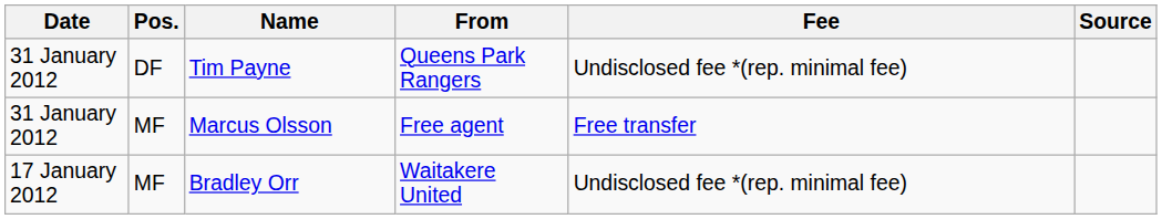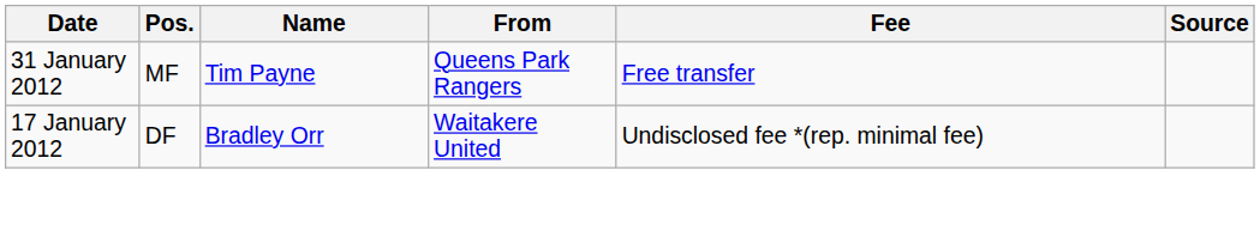 <table class="wikitable">
 <tr>
 <th width= 85>Date</th>
 <th width= 25>Pos.</th>
 <th width= 150>Name</th>
 <th width= 122>From</th>
 <th width= 370>Fee</th>
 <th width= 30>Source</th>
 </tr>
 <tr>
 <td>31 January 2012</td>
-<td>DF</td>
+<td>MF</td>
 <td><a href='#'>Tim Payne</a></td>
 <td><a href='#'>Queens Park Rangers</a></td>
-<td>Undisclosed fee *(rep. minimal fee)</td>
-<td></td>
-</tr>
-<tr>
-<td>31 January 2012</td>
-<td>MF</td>
-<td><a href='#'>Marcus Olsson</a></td>
-<td><a href='#'>Free agent</a></td>
 <td><a href='#'>Free transfer</a></td>
 <td></td>
 </tr>
 <tr>
 <td>17 January 2012</td>
-<td>MF</td>
+<td>DF</td>
 <td><a href='#'>Bradley Orr</a></td>
 <td><a href='#'>Waitakere United</a></td>
 <td>Undisclosed fee *(rep. minimal fee)</td>
 <td></td>
 </tr>
 </table>
